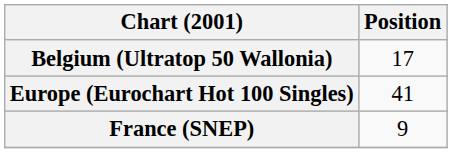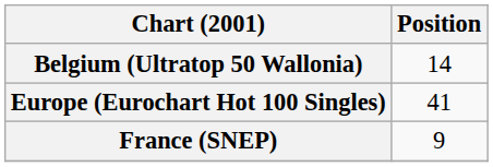 <table class="wikitable sortable plainrowheaders">
 <tr>
 <th>Chart (2001)</th>
 <th>Position</th>
 </tr>
 <tr>
 <th scope="row">Belgium (Ultratop 50 Wallonia)</th>
-<td align="center">17</td>
+<td align="center">14</td>
 </tr>
 <tr>
 <th scope="row">Europe (Eurochart Hot 100 Singles)</th>
 <td style="text-align:center;">41</td>
 </tr>
 <tr>
 <th scope="row">France (SNEP)</th>
 <td align="center">9</td>
 </tr>
 <tr>
 </tr>
 </table>
